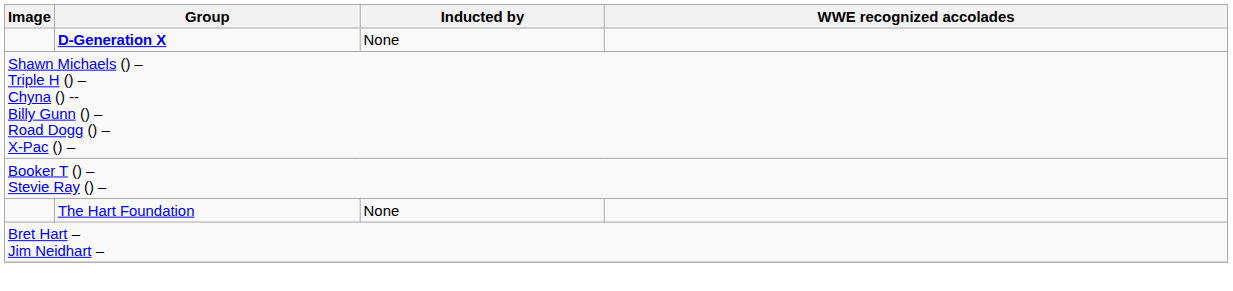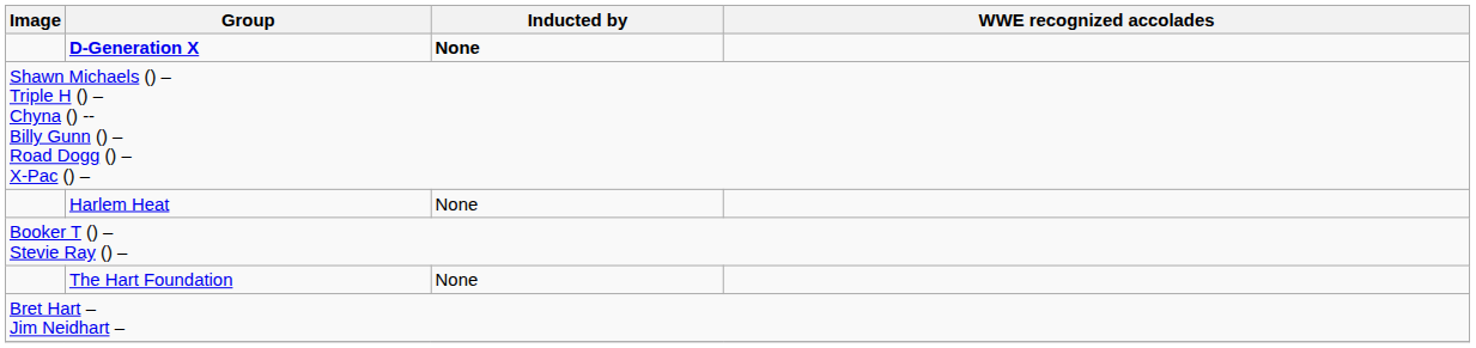 <table class="wikitable" style="font-size: 95%">
 <tr>
 <th style="width:1%;">Image</th>
 <th style="width:25%;">Group</th>
 <th style="width:20%;">Inducted by</th>
 <th class="unsortable">WWE recognized accolades</th>
 </tr>
 <tr>
 <td rowspan=1></td>
 <td><strong><a href='#'>D-Generation X</a></strong></td>
-<td>None</td>
+<td><strong>None</strong></td>
 <td></td>
 </tr>
 <tr>
 <td colspan=4><a href='#'>Shawn Michaels</a> () – <br><a href='#'>Triple H</a> () – <br><a href='#'>Chyna</a> () -- <br><a href='#'>Billy Gunn</a> () –  <br><a href='#'>Road Dogg</a> () – <br><a href='#'>X-Pac</a> () – </td>
+</tr>
+<tr>
+<td rowspan=1></td>
+<td><a href='#'>Harlem Heat</a></td>
+<td>None</td>
+<td></td>
 </tr>
 <tr>
 <td colspan=4><a href='#'>Booker T</a> () – <br><a href='#'>Stevie Ray</a> () – </td>
 </tr>
 <tr>
 <td rowspan=1></td>
 <td><a href='#'>The Hart Foundation</a></td>
 <td>None</td>
 <td></td>
 </tr>
 <tr>
 <td colspan=4><a href='#'>Bret Hart</a> – <br><a href='#'>Jim Neidhart</a> – </td>
 </tr>
 <tr>
 </tr>
 </table>
